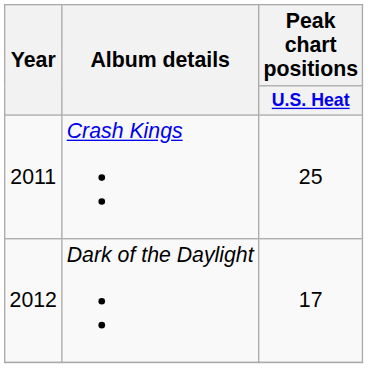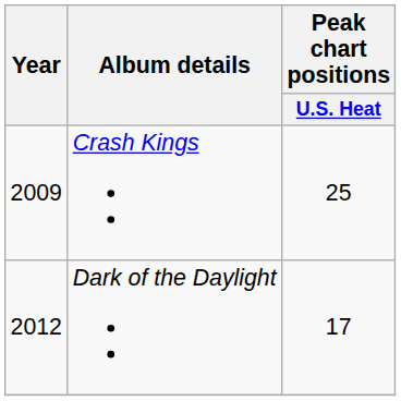 <table class="wikitable" style="text-align:center;">
 <tr>
 <th rowspan="2">Year</th>
 <th rowspan="2">Album details</th>
 <th colspan="1">Peak chart positions</th>
 </tr>
 <tr style="font-size:smaller;">
 <th width="30"><a href='#'>U.S. Heat</a></th>
 </tr>
 <tr>
-<td>2011</td>
+<td>2009</td>
 <td align="left"><em><a href='#'>Crash Kings</a></em><br><ul><li></li><li></li></ul></td>
 <td>25</td>
 </tr>
 <tr>
 <td>2012</td>
 <td align="left"><em>Dark of the Daylight</em><br><ul><li></li><li></li></ul></td>
 <td>17</td>
 </tr>
 <tr>
 </tr>
 </table>
